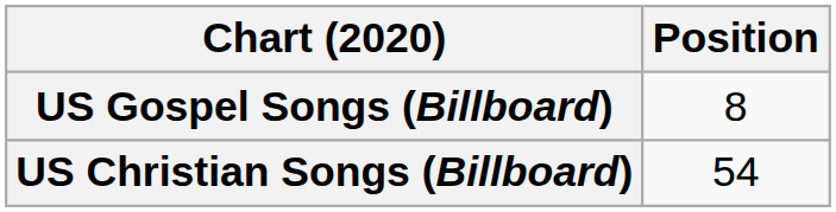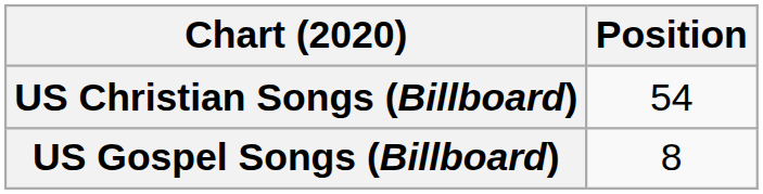 <table class="wikitable plainrowheaders sortable" style="text-align:center">
 <tr>
 <th scope="col">Chart (2020)</th>
 <th scope="col">Position</th>
 </tr>
 <tr>
+<th scope="row">US Christian Songs (<em>Billboard</em>)</th>
+<td>54</td>
+</tr>
+<tr>
 <th scope="row">US Gospel Songs (<em>Billboard</em>)</th>
 <td>8</td>
 </tr>
-<tr>
-<th scope="row">US Christian Songs (<em>Billboard</em>)</th>
-<td>54</td>
-</tr>
 </table>
